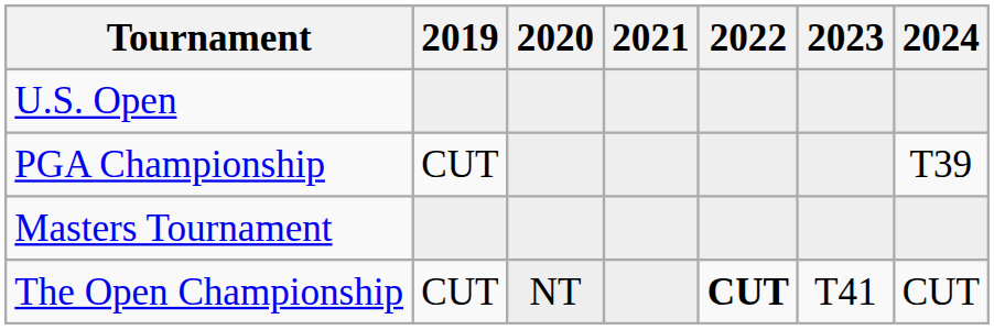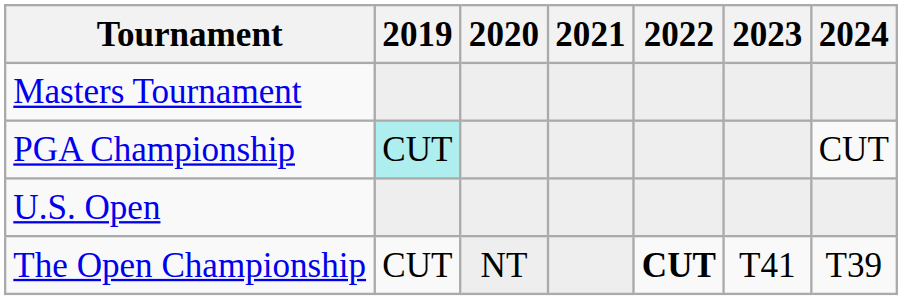 <table class="wikitable" style="font-size:95%;text-align:center;">
 <tr>
 <th>Tournament</th>
 <th>2019</th>
 <th>2020</th>
 <th>2021</th>
 <th>2022</th>
 <th>2023</th>
 <th>2024</th>
 </tr>
 <tr>
-<td align=left><a href='#'>U.S. Open</a></td>
+<td align=left><a href='#'>Masters Tournament</a></td>
 <td style="background:#eeeeee;"></td>
 <td style="background:#eeeeee;"></td>
 <td style="background:#eeeeee;"></td>
 <td style="background:#eeeeee;"></td>
 <td style="background:#eeeeee;"></td>
 <td style="background:#eeeeee;"></td>
 </tr>
 <tr>
 <td align=left><a href='#'>PGA Championship</a></td>
-<td>CUT</td>
+<td style="background: paleturquoise;">CUT</td>
 <td style="background:#eeeeee;"></td>
 <td style="background:#eeeeee;"></td>
 <td style="background:#eeeeee;"></td>
 <td style="background:#eeeeee;"></td>
-<td>T39</td>
+<td>CUT</td>
 </tr>
 <tr>
-<td align=left><a href='#'>Masters Tournament</a></td>
+<td align=left><a href='#'>U.S. Open</a></td>
 <td style="background:#eeeeee;"></td>
 <td style="background:#eeeeee;"></td>
 <td style="background:#eeeeee;"></td>
 <td style="background:#eeeeee;"></td>
 <td style="background:#eeeeee;"></td>
 <td style="background:#eeeeee;"></td>
 </tr>
 <tr>
 <td align=left><a href='#'>The Open Championship</a></td>
 <td>CUT</td>
 <td style="background:#eeeeee;">NT</td>
 <td style="background:#eeeeee;"></td>
 <td><strong>CUT</strong></td>
 <td>T41</td>
-<td>CUT</td>
+<td>T39</td>
 </tr>
 </table>
